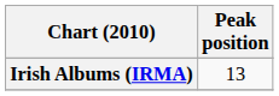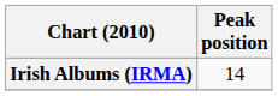 <table class="wikitable sortable plainrowheaders" style="text-align:center">
 <tr>
 <th scope="col">Chart (2010)</th>
 <th scope="col">Peak<br>position</th>
 </tr>
 <tr>
 </tr>
 <tr>
 </tr>
 <tr>
 </tr>
 <tr>
 </tr>
 <tr>
 </tr>
 <tr>
 </tr>
 <tr>
 </tr>
 <tr>
 <th scope="row">Irish Albums (<a href='#'>IRMA</a>)</th>
-<td style="text-align:center">13</td>
+<td style="text-align:center">14</td>
 </tr>
 <tr>
 </tr>
 <tr>
 </tr>
 <tr>
 </tr>
 <tr>
 </tr>
 <tr>
 </tr>
 <tr>
 </tr>
 </table>
